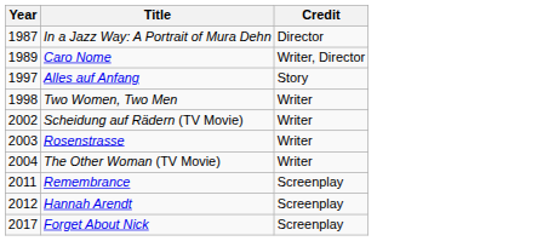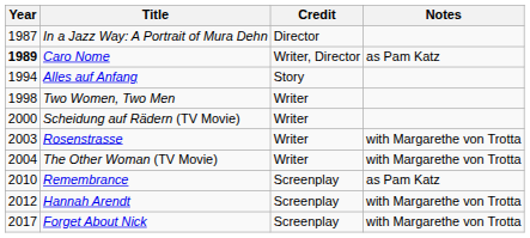 <table class="wikitable">
 <tr>
 <th>Year</th>
 <th>Title</th>
 <th>Credit</th>
+<th>Notes</th>
 </tr>
 <tr>
 <td>1987</td>
 <td><em>In a Jazz Way: A Portrait of Mura Dehn</em></td>
 <td>Director</td>
+<td></td>
 </tr>
 <tr>
-<td>1989</td>
+<td><strong>1989</strong></td>
 <td><a href='#'><em>Caro Nome</em></a></td>
 <td>Writer, Director</td>
+<td>as Pam Katz</td>
 </tr>
 <tr>
-<td>1997</td>
+<td>1994</td>
 <td><em><a href='#'>Alles auf Anfang</a></em></td>
 <td>Story</td>
+<td></td>
 </tr>
 <tr>
 <td>1998</td>
 <td><em>Two Women, Two Men</em></td>
 <td>Writer</td>
+<td></td>
 </tr>
 <tr>
-<td>2002</td>
+<td>2000</td>
 <td><em>Scheidung auf Rädern</em> (TV Movie)</td>
 <td>Writer</td>
+<td></td>
 </tr>
 <tr>
 <td>2003</td>
 <td><a href='#'><em>Rosenstrasse</em></a></td>
 <td>Writer</td>
+<td>with Margarethe von Trotta</td>
 </tr>
 <tr>
 <td>2004</td>
 <td><em>The Other Woman</em> (TV Movie)</td>
 <td>Writer</td>
+<td>with Margarethe von Trotta</td>
 </tr>
 <tr>
-<td>2011</td>
+<td>2010</td>
 <td><a href='#'><em>Remembrance</em></a></td>
 <td>Screenplay</td>
+<td>as Pam Katz</td>
 </tr>
 <tr>
 <td>2012</td>
 <td><a href='#'><em>Hannah Arendt</em></a></td>
 <td>Screenplay</td>
+<td>with Margarethe von Trotta</td>
 </tr>
 <tr>
 <td>2017</td>
 <td><em><a href='#'>Forget About Nick</a></em></td>
 <td>Screenplay</td>
+<td>with Margarethe von Trotta</td>
 </tr>
 </table>
